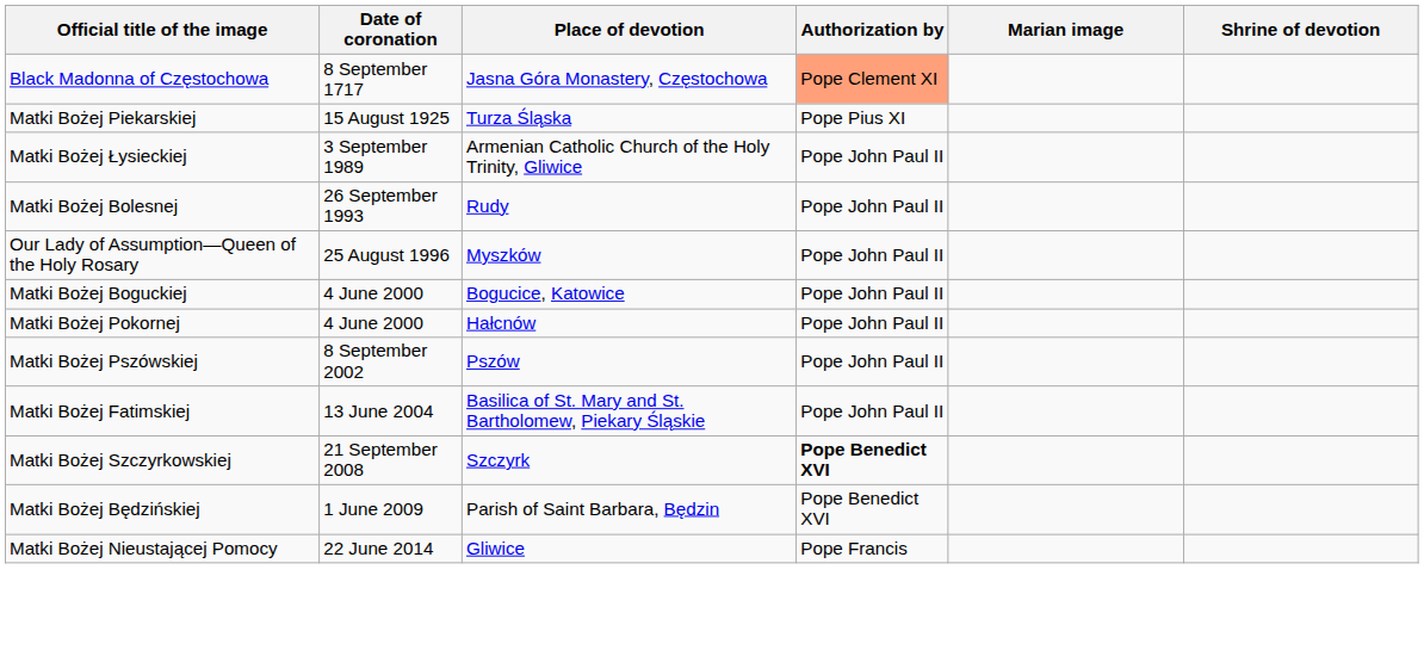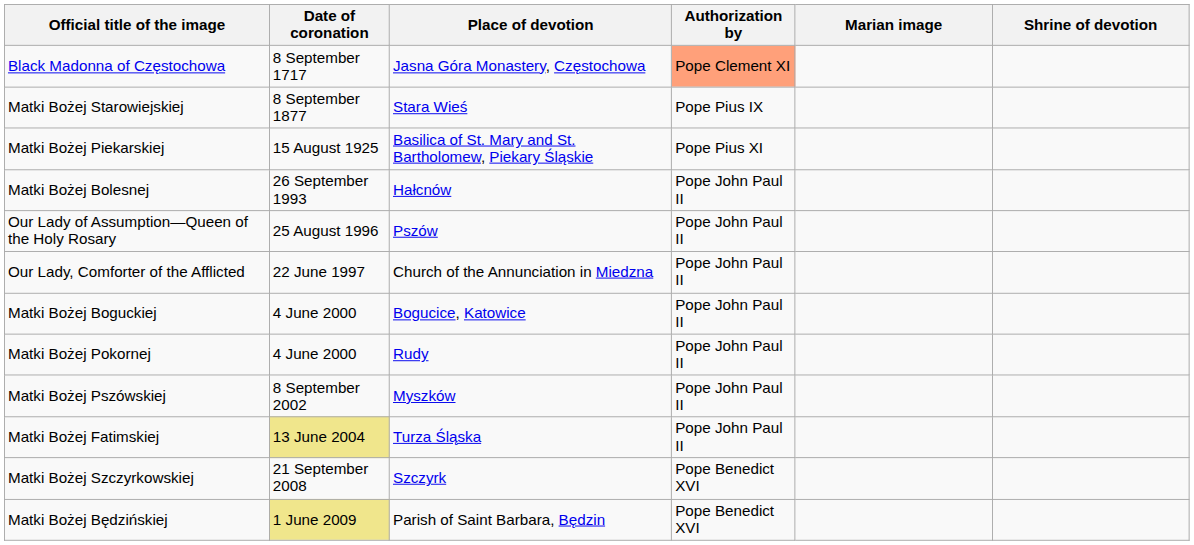 <table class="wikitable sortable">
 <tr>
 <th>Official title of the image</th>
 <th data-sort-type="date">Date of coronation</th>
 <th>Place of devotion</th>
 <th>Authorization by</th>
 <th width=200px class=unsortable>Marian image</th>
 <th width=200px class=unsortable>Shrine of devotion</th>
 </tr>
 <tr>
 <td><a href='#'>Black Madonna of Częstochowa</a></td>
 <td>8 September 1717</td>
 <td><a href='#'>Jasna Góra Monastery</a>, <a href='#'>Częstochowa</a></td>
 <td style="background: lightsalmon;">Pope Clement XI</td>
 <td></td>
 <td></td>
 </tr>
 <tr>
-<td>Matki Bożej Piekarskiej</td>
-<td>15 August 1925</td>
-<td><a href='#'>Turza Śląska</a></td>
-<td>Pope Pius XI</td>
+<td>Matki Bożej Starowiejskiej</td>
+<td>8 September 1877</td>
+<td><a href='#'>Stara Wieś</a></td>
+<td>Pope Pius IX</td>
 <td></td>
 <td></td>
 </tr>
 <tr>
-<td>Matki Bożej Łysieckiej</td>
-<td>3 September 1989</td>
-<td>Armenian Catholic Church of the Holy Trinity, <a href='#'>Gliwice</a></td>
-<td>Pope John Paul II</td>
+<td>Matki Bożej Piekarskiej</td>
+<td>15 August 1925</td>
+<td><a href='#'>Basilica of St. Mary and St. Bartholomew</a>, <a href='#'>Piekary Śląskie</a></td>
+<td>Pope Pius XI</td>
 <td></td>
 <td></td>
 </tr>
 <tr>
 <td>Matki Bożej Bolesnej</td>
 <td>26 September 1993</td>
-<td><a href='#'>Rudy</a></td>
+<td><a href='#'>Hałcnów</a></td>
 <td>Pope John Paul II</td>
 <td></td>
 <td></td>
 </tr>
 <tr>
 <td>Our Lady of Assumption—Queen of the Holy Rosary</td>
 <td>25 August 1996</td>
-<td><a href='#'>Myszków</a></td>
+<td><a href='#'>Pszów</a></td>
+<td>Pope John Paul II</td>
+<td></td>
+<td></td>
+</tr>
+<tr>
+<td>Our Lady, Comforter of the Afflicted</td>
+<td>22 June 1997</td>
+<td>Church of the Annunciation in <a href='#'>Miedzna</a></td>
 <td>Pope John Paul II</td>
 <td></td>
 <td></td>
 </tr>
 <tr>
 <td>Matki Bożej Boguckiej</td>
 <td>4 June 2000</td>
 <td><a href='#'>Bogucice</a>, <a href='#'>Katowice</a></td>
 <td>Pope John Paul II</td>
 <td></td>
 <td></td>
 </tr>
 <tr>
 <td>Matki Bożej Pokornej</td>
 <td>4 June 2000</td>
-<td><a href='#'>Hałcnów</a></td>
+<td><a href='#'>Rudy</a></td>
 <td>Pope John Paul II</td>
 <td></td>
 <td></td>
 </tr>
 <tr>
 <td>Matki Bożej Pszówskiej</td>
 <td>8 September 2002</td>
-<td><a href='#'>Pszów</a></td>
+<td><a href='#'>Myszków</a></td>
 <td>Pope John Paul II</td>
 <td></td>
 <td></td>
 </tr>
 <tr>
 <td>Matki Bożej Fatimskiej</td>
-<td>13 June 2004</td>
-<td><a href='#'>Basilica of St. Mary and St. Bartholomew</a>, <a href='#'>Piekary Śląskie</a></td>
+<td style="background: khaki;">13 June 2004</td>
+<td><a href='#'>Turza Śląska</a></td>
 <td>Pope John Paul II</td>
 <td></td>
 <td></td>
 </tr>
 <tr>
 <td>Matki Bożej Szczyrkowskiej</td>
 <td>21 September 2008</td>
 <td><a href='#'>Szczyrk</a></td>
-<td><strong>Pope Benedict XVI</strong></td>
+<td>Pope Benedict XVI</td>
 <td></td>
 <td></td>
 </tr>
 <tr>
 <td>Matki Bożej Będzińskiej</td>
-<td>1 June 2009</td>
+<td style="background: khaki;">1 June 2009</td>
 <td>Parish of Saint Barbara, <a href='#'>Będzin</a></td>
 <td>Pope Benedict XVI</td>
 <td></td>
 <td></td>
 </tr>
-<tr>
-<td>Matki Bożej Nieustającej Pomocy</td>
-<td>22 June 2014</td>
-<td><a href='#'>Gliwice</a></td>
-<td>Pope Francis</td>
-<td></td>
-<td></td>
-</tr>
 </table>
